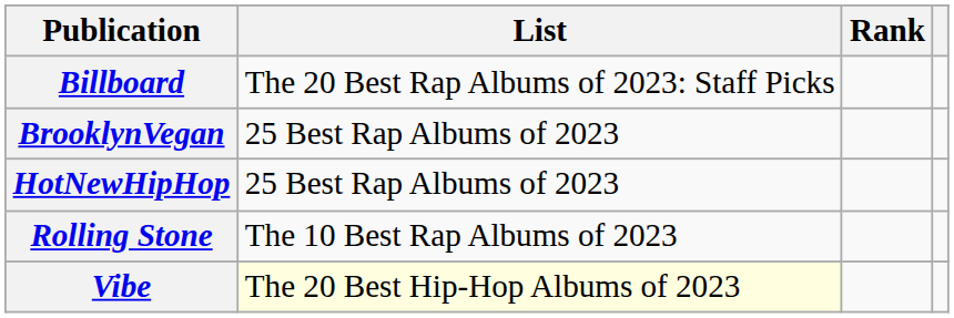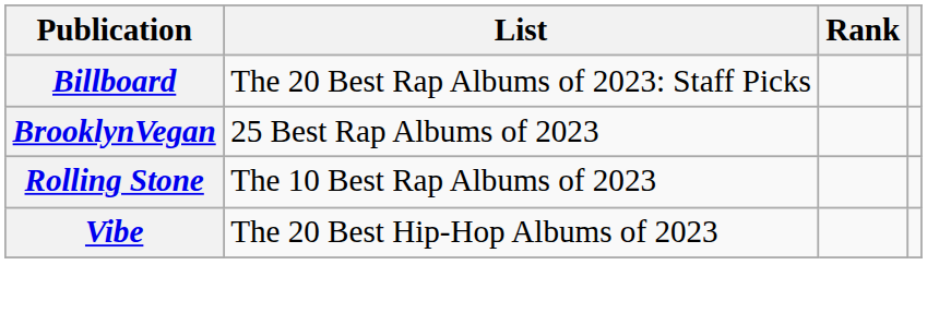 <table class="wikitable sortable plainrowheaders">
 <tr>
 <th scope="col">Publication</th>
 <th scope="col">List</th>
 <th scope="col">Rank</th>
 <th scope="col" class="unsortable"></th>
 </tr>
 <tr>
 <th scope="row"><em><a href='#'>Billboard</a></em></th>
 <td>The 20 Best Rap Albums of 2023: Staff Picks</td>
 <td></td>
 <td></td>
 </tr>
 <tr>
 <th scope="row"><em><a href='#'>BrooklynVegan</a></em></th>
 <td>25 Best Rap Albums of 2023</td>
 <td></td>
 <td></td>
 </tr>
 <tr>
-<th scope="row"><em><a href='#'>HotNewHipHop</a></em></th>
-<td>25 Best Rap Albums of 2023</td>
-<td></td>
-<td></td>
-</tr>
-<tr>
 <th scope="row"><em><a href='#'>Rolling Stone</a></em></th>
 <td>The 10 Best Rap Albums of 2023</td>
 <td></td>
 <td></td>
 </tr>
 <tr>
 <th scope="row"><em><a href='#'>Vibe</a></em></th>
-<td style="background: lightyellow;">The 20 Best Hip-Hop Albums of 2023</td>
+<td>The 20 Best Hip-Hop Albums of 2023</td>
 <td></td>
 <td></td>
 </tr>
 </table>
